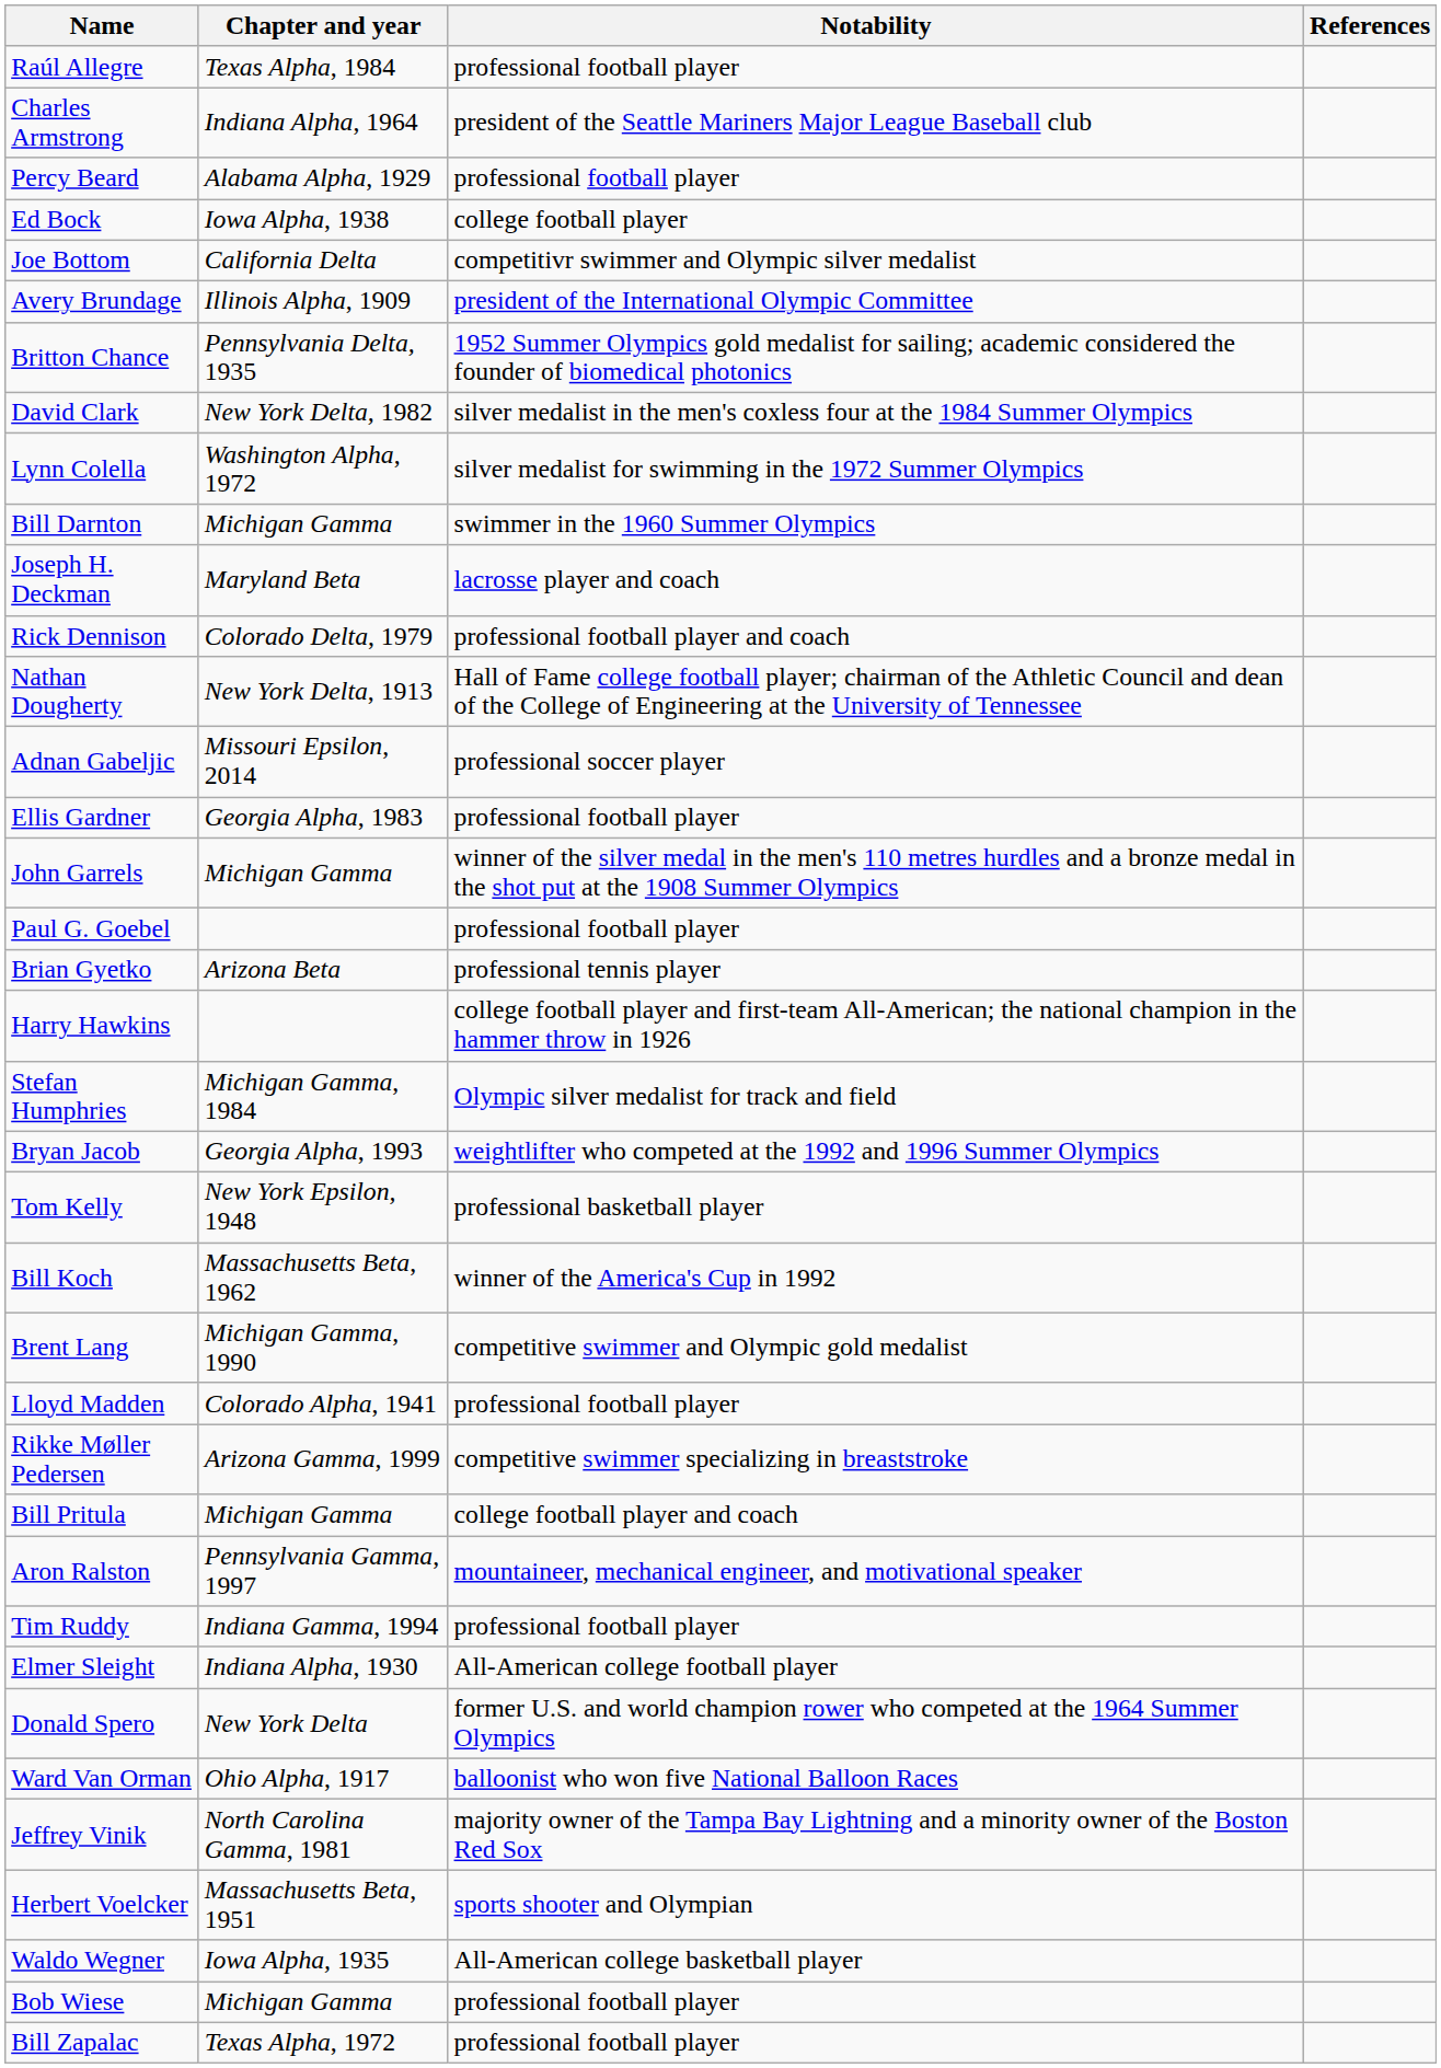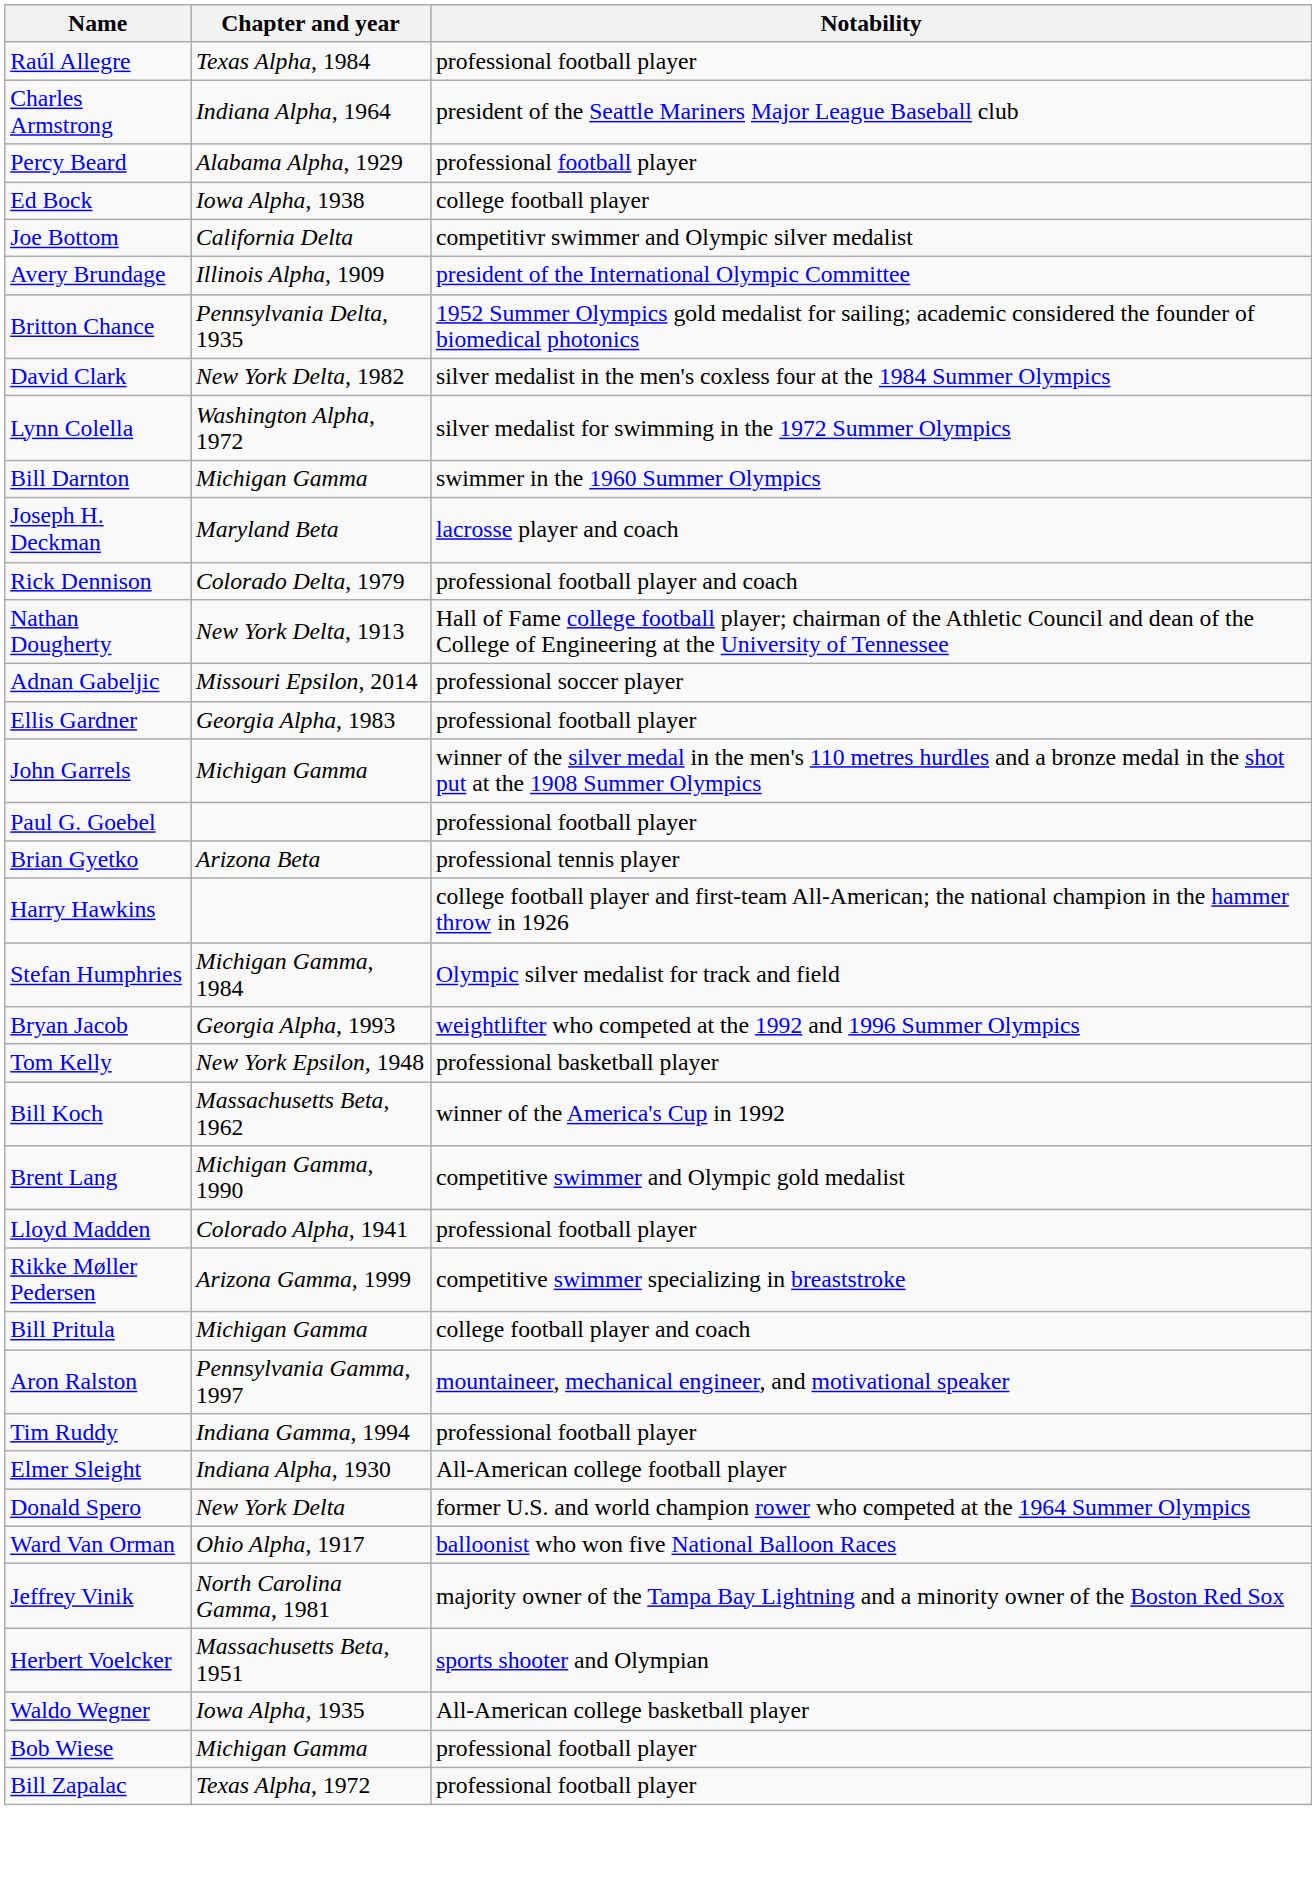 <table class="wikitable sortable" " style="width:100%;">
 <tr>
 <th>Name</th>
 <th>Chapter and year</th>
 <th>Notability</th>
-<th>References</th>
 </tr>
 <tr>
 <td><a href='#'>Raúl Allegre</a></td>
 <td><em>Texas Alpha</em>, 1984</td>
 <td>professional football player</td>
-<td></td>
 </tr>
 <tr>
 <td><a href='#'>Charles Armstrong</a></td>
 <td><em>Indiana Alpha</em>, 1964</td>
 <td>president of the <a href='#'>Seattle Mariners</a> <a href='#'>Major League Baseball</a> club</td>
-<td></td>
 </tr>
 <tr>
 <td><a href='#'>Percy Beard</a></td>
 <td><em>Alabama Alpha</em>, 1929</td>
 <td>professional <a href='#'>football</a> player</td>
-<td></td>
 </tr>
 <tr>
 <td><a href='#'>Ed Bock</a></td>
 <td><em>Iowa Alpha</em>, 1938</td>
 <td>college football player</td>
-<td></td>
 </tr>
 <tr>
 <td><a href='#'>Joe Bottom</a></td>
 <td><em>California Delta</em></td>
 <td>competitivr swimmer and Olympic silver medalist</td>
-<td></td>
 </tr>
 <tr>
 <td><a href='#'>Avery Brundage</a></td>
 <td><em>Illinois Alpha</em>, 1909</td>
 <td><a href='#'>president of the International Olympic Committee</a></td>
-<td></td>
 </tr>
 <tr>
 <td><a href='#'>Britton Chance</a></td>
 <td><em>Pennsylvania Delta,</em> 1935</td>
 <td><a href='#'>1952 Summer Olympics</a> gold medalist for sailing; academic considered the founder of <a href='#'>biomedical</a> <a href='#'>photonics</a></td>
-<td></td>
 </tr>
 <tr>
 <td><a href='#'>David Clark</a></td>
 <td><em>New York Delta,</em> 1982</td>
 <td>silver medalist in the men's coxless four at the <a href='#'>1984 Summer Olympics</a></td>
-<td></td>
 </tr>
 <tr>
 <td><a href='#'>Lynn Colella</a></td>
 <td><em>Washington Alpha</em>, 1972</td>
 <td>silver medalist for swimming in the <a href='#'>1972 Summer Olympics</a></td>
-<td></td>
 </tr>
 <tr>
 <td><a href='#'>Bill Darnton</a></td>
 <td><em>Michigan Gamma</em></td>
 <td>swimmer in the <a href='#'>1960 Summer Olympics</a></td>
-<td></td>
 </tr>
 <tr>
 <td><a href='#'>Joseph H. Deckman</a></td>
 <td><em>Maryland Beta</em></td>
 <td><a href='#'>lacrosse</a> player and coach</td>
-<td></td>
 </tr>
 <tr>
 <td><a href='#'>Rick Dennison</a></td>
 <td><em>Colorado Delta</em>, 1979</td>
 <td>professional football player and coach</td>
-<td></td>
 </tr>
 <tr>
 <td><a href='#'>Nathan Dougherty</a></td>
 <td><em>New York Delta</em>, 1913</td>
 <td>Hall of Fame <a href='#'>college football</a> player; chairman of the Athletic Council and dean of the College of Engineering at the <a href='#'>University of Tennessee</a></td>
-<td></td>
 </tr>
 <tr>
 <td><a href='#'>Adnan Gabeljic</a></td>
 <td><em>Missouri Epsilon</em>, 2014</td>
 <td>professional soccer player</td>
-<td></td>
 </tr>
 <tr>
 <td><a href='#'>Ellis Gardner</a></td>
 <td><em>Georgia Alpha</em>, 1983</td>
 <td>professional football player</td>
-<td></td>
 </tr>
 <tr>
 <td><a href='#'>John Garrels</a></td>
 <td><em>Michigan Gamma</em></td>
 <td>winner of the <a href='#'>silver medal</a> in the men's <a href='#'>110 metres hurdles</a> and a bronze medal in the <a href='#'>shot put</a> at the <a href='#'>1908 Summer Olympics</a></td>
-<td></td>
 </tr>
 <tr>
 <td><a href='#'>Paul G. Goebel</a></td>
 <td></td>
 <td>professional football player</td>
-<td></td>
 </tr>
 <tr>
 <td><a href='#'>Brian Gyetko</a></td>
 <td><em>Arizona Beta</em></td>
 <td>professional tennis player</td>
-<td></td>
 </tr>
 <tr>
 <td><a href='#'>Harry Hawkins</a></td>
 <td></td>
 <td>college football player and first-team All-American; the national champion in the <a href='#'>hammer throw</a> in 1926</td>
-<td></td>
 </tr>
 <tr>
 <td><a href='#'>Stefan Humphries</a></td>
 <td><em>Michigan Gamma</em>, 1984</td>
 <td><a href='#'>Olympic</a> silver medalist for track and field</td>
-<td></td>
 </tr>
 <tr>
 <td><a href='#'>Bryan Jacob</a></td>
 <td><em>Georgia Alpha</em>, 1993</td>
 <td><a href='#'>weightlifter</a> who competed at the <a href='#'>1992</a> and <a href='#'>1996 Summer Olympics</a></td>
-<td></td>
 </tr>
 <tr>
 <td><a href='#'>Tom Kelly</a></td>
 <td><em>New York Epsilon,</em> 1948</td>
 <td>professional basketball player</td>
-<td></td>
 </tr>
 <tr>
 <td><a href='#'>Bill Koch</a></td>
 <td><em>Massachusetts Beta</em>, 1962</td>
 <td>winner of the <a href='#'>America's Cup</a> in 1992</td>
-<td></td>
 </tr>
 <tr>
 <td><a href='#'>Brent Lang</a></td>
 <td><em>Michigan Gamma</em>, 1990</td>
 <td>competitive <a href='#'>swimmer</a> and Olympic gold medalist</td>
-<td></td>
 </tr>
 <tr>
 <td><a href='#'>Lloyd Madden</a></td>
 <td><em>Colorado Alpha</em>, 1941</td>
 <td>professional football player</td>
-<td></td>
 </tr>
 <tr>
 <td><a href='#'>Rikke Møller Pedersen</a></td>
 <td><em>Arizona Gamma</em>, 1999</td>
 <td>competitive <a href='#'>swimmer</a> specializing in <a href='#'>breaststroke</a></td>
-<td></td>
 </tr>
 <tr>
 <td><a href='#'>Bill Pritula</a></td>
 <td><em>Michigan Gamma</em></td>
 <td>college football player and coach</td>
-<td></td>
 </tr>
 <tr>
 <td><a href='#'>Aron Ralston</a></td>
 <td><em>Pennsylvania Gamma</em>, 1997</td>
 <td><a href='#'>mountaineer</a>, <a href='#'>mechanical engineer</a>, and <a href='#'>motivational speaker</a></td>
-<td></td>
 </tr>
 <tr>
 <td><a href='#'>Tim Ruddy</a></td>
 <td><em>Indiana Gamma</em>, 1994</td>
 <td>professional football player</td>
-<td></td>
 </tr>
 <tr>
 <td><a href='#'>Elmer Sleight</a></td>
 <td><em>Indiana Alpha</em>, 1930</td>
 <td>All-American college football player</td>
-<td></td>
 </tr>
 <tr>
 <td><a href='#'>Donald Spero</a></td>
 <td><em>New York Delta</em></td>
 <td>former U.S. and world champion <a href='#'>rower</a> who competed at the <a href='#'>1964 Summer Olympics</a></td>
-<td></td>
 </tr>
 <tr>
 <td><a href='#'>Ward Van Orman</a></td>
 <td><em>Ohio Alpha</em>, 1917</td>
 <td><a href='#'>balloonist</a> who won five <a href='#'>National Balloon Races</a></td>
-<td></td>
 </tr>
 <tr>
 <td><a href='#'>Jeffrey Vinik</a></td>
 <td><em>North Carolina Gamma</em>, 1981</td>
 <td>majority owner of the <a href='#'>Tampa Bay Lightning</a> and a minority owner of the <a href='#'>Boston Red Sox</a></td>
-<td></td>
 </tr>
 <tr>
 <td><a href='#'>Herbert Voelcker</a></td>
 <td><em>Massachusetts Beta</em>, 1951</td>
 <td><a href='#'>sports shooter</a> and Olympian</td>
-<td></td>
 </tr>
 <tr>
 <td><a href='#'>Waldo Wegner</a></td>
 <td><em>Iowa Alpha,</em> 1935</td>
 <td>All-American college basketball player</td>
-<td></td>
 </tr>
 <tr>
 <td><a href='#'>Bob Wiese</a></td>
 <td><em>Michigan Gamma</em></td>
 <td>professional football player</td>
-<td></td>
 </tr>
 <tr>
 <td><a href='#'>Bill Zapalac</a></td>
 <td><em>Texas Alpha</em>, 1972</td>
 <td>professional football player</td>
-<td></td>
 </tr>
 </table>
